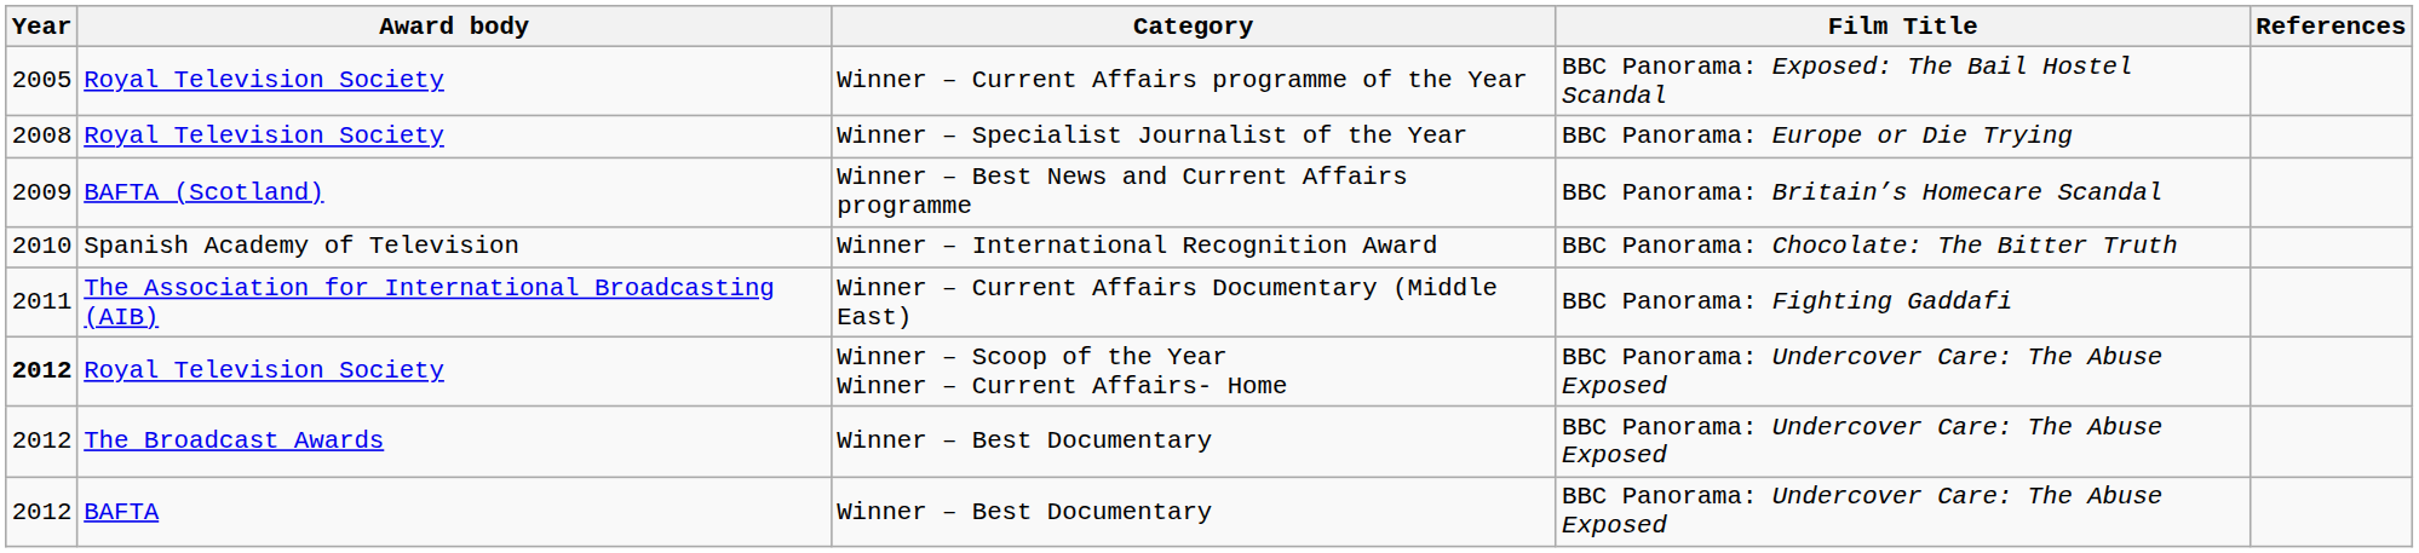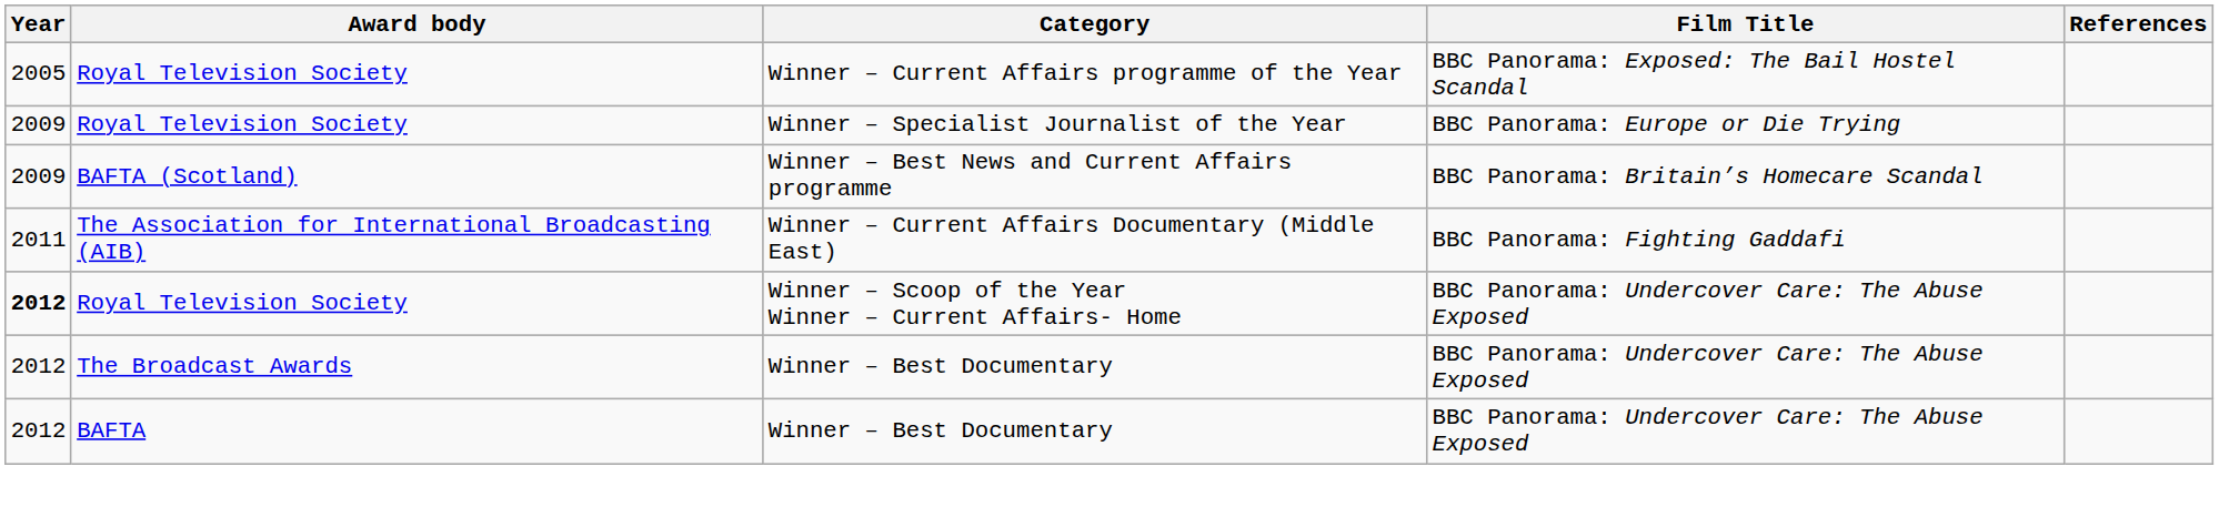 <table class="wikitable">
 <tr>
 <th>Year</th>
 <th><strong>Award body</strong></th>
 <th><strong>Category</strong></th>
 <th><strong>Film Title</strong></th>
 <th>References</th>
 </tr>
 <tr>
 <td>2005</td>
 <td><a href='#'>Royal Television Society</a></td>
 <td>Winner – Current Affairs programme of the Year</td>
 <td>BBC Panorama: <em>Exposed: The Bail Hostel Scandal</em></td>
 <td></td>
 </tr>
 <tr>
-<td>2008</td>
+<td>2009</td>
 <td><a href='#'>Royal Television Society</a></td>
 <td>Winner – Specialist Journalist of the Year</td>
 <td>BBC Panorama: <em>Europe or Die Trying</em></td>
 <td></td>
 </tr>
 <tr>
 <td>2009</td>
 <td><a href='#'>BAFTA (Scotland)</a></td>
 <td>Winner – Best News and Current Affairs programme</td>
 <td>BBC Panorama: <em>Britain’s Homecare Scandal</em></td>
-<td></td>
-</tr>
-<tr>
-<td>2010</td>
-<td>Spanish Academy of Television</td>
-<td>Winner – International Recognition Award</td>
-<td>BBC Panorama: <em>Chocolate: The Bitter Truth</em></td>
 <td></td>
 </tr>
 <tr>
 <td>2011</td>
 <td><a href='#'>The Association for International Broadcasting (AIB)</a></td>
 <td>Winner – Current Affairs Documentary (Middle East)</td>
 <td>BBC Panorama: <em>Fighting Gaddafi</em></td>
 <td></td>
 </tr>
 <tr>
 <td><strong>2012</strong></td>
 <td><a href='#'>Royal Television Society</a></td>
 <td>Winner – Scoop of the Year<br>Winner – Current Affairs- Home</td>
 <td>BBC Panorama: <em>Undercover Care: The Abuse Exposed</em></td>
 <td></td>
 </tr>
 <tr>
 <td>2012</td>
 <td><a href='#'>The Broadcast Awards</a></td>
 <td>Winner – Best Documentary</td>
 <td>BBC Panorama: <em>Undercover Care: The Abuse Exposed</em></td>
 <td></td>
 </tr>
 <tr>
 <td>2012</td>
 <td><a href='#'>BAFTA</a></td>
 <td>Winner – Best Documentary</td>
 <td>BBC Panorama: <em>Undercover Care: The Abuse Exposed</em></td>
 <td></td>
 </tr>
 </table>
